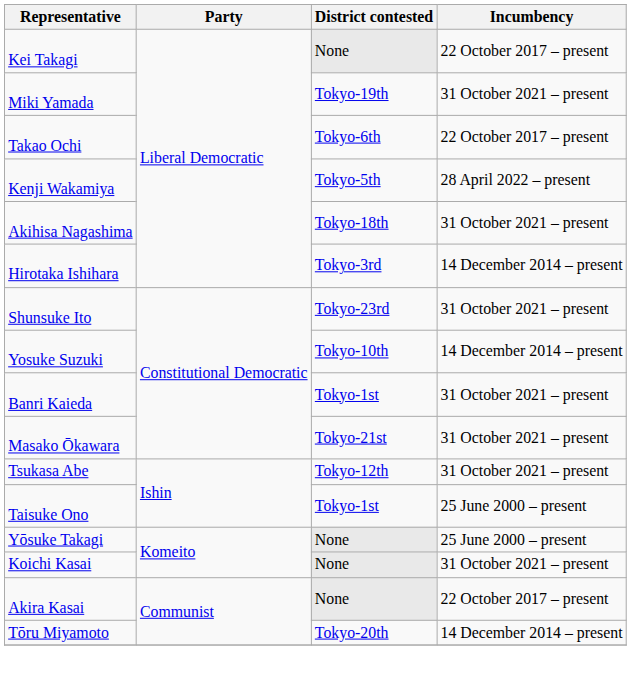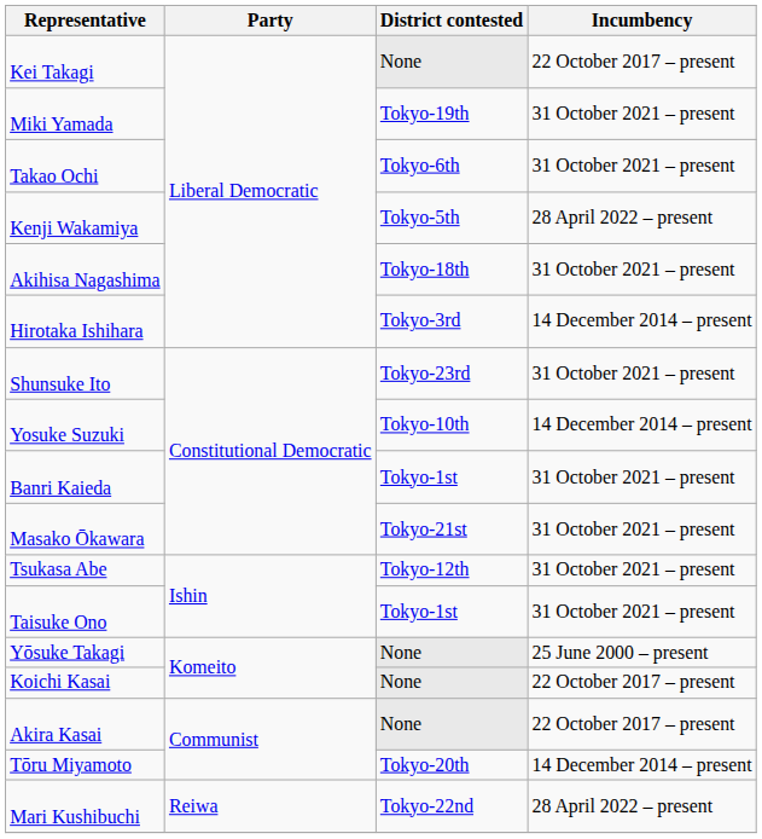 <table class="wikitable sortable">
 <tr>
 <th>Representative</th>
 <th>Party</th>
 <th>District contested</th>
 <th>Incumbency</th>
 </tr>
 <tr>
 <td><br><a href='#'>Kei Takagi</a></td>
 <td rowspan="6" ><a href='#'>Liberal Democratic</a></td>
 <td bgcolor=#E9E9E9>None</td>
 <td>22 October 2017 – present</td>
 </tr>
 <tr>
 <td><br><a href='#'>Miki Yamada</a></td>
 <td><a href='#'>Tokyo-19th</a></td>
 <td>31 October 2021 – present</td>
 </tr>
 <tr>
 <td><br><a href='#'>Takao Ochi</a></td>
 <td><a href='#'>Tokyo-6th</a></td>
-<td>22 October 2017 – present</td>
+<td>31 October 2021 – present</td>
 </tr>
 <tr>
 <td><br><a href='#'>Kenji Wakamiya</a></td>
 <td><a href='#'>Tokyo-5th</a></td>
 <td>28 April 2022 – present</td>
 </tr>
 <tr>
 <td><br><a href='#'>Akihisa Nagashima</a></td>
 <td><a href='#'>Tokyo-18th</a></td>
 <td>31 October 2021 – present</td>
 </tr>
 <tr>
 <td><br><a href='#'>Hirotaka Ishihara</a></td>
 <td><a href='#'>Tokyo-3rd</a></td>
 <td>14 December 2014 – present</td>
 </tr>
 <tr>
 <td><br><a href='#'>Shunsuke Ito</a></td>
 <td rowspan="4" ><a href='#'>Constitutional Democratic</a></td>
 <td><a href='#'>Tokyo-23rd</a></td>
 <td>31 October 2021 – present</td>
 </tr>
 <tr>
 <td><br><a href='#'>Yosuke Suzuki</a></td>
 <td><a href='#'>Tokyo-10th</a></td>
 <td>14 December 2014 – present</td>
 </tr>
 <tr>
 <td><br><a href='#'>Banri Kaieda</a></td>
 <td><a href='#'>Tokyo-1st</a></td>
 <td>31 October 2021 – present</td>
 </tr>
 <tr>
 <td><br><a href='#'>Masako Ōkawara</a></td>
 <td><a href='#'>Tokyo-21st</a></td>
 <td>31 October 2021 – present</td>
 </tr>
 <tr>
 <td><a href='#'>Tsukasa Abe</a></td>
 <td rowspan="2" ><a href='#'>Ishin</a></td>
 <td><a href='#'>Tokyo-12th</a></td>
 <td>31 October 2021 – present</td>
 </tr>
 <tr>
 <td><br><a href='#'>Taisuke Ono</a></td>
 <td><a href='#'>Tokyo-1st</a></td>
-<td>25 June 2000 – present</td>
+<td>31 October 2021 – present</td>
 </tr>
 <tr>
 <td> <a href='#'>Yōsuke Takagi</a></td>
 <td rowspan="2" ><a href='#'>Komeito</a></td>
 <td bgcolor=#E9E9E9>None</td>
 <td>25 June 2000 – present</td>
 </tr>
 <tr>
 <td><a href='#'>Koichi Kasai</a></td>
 <td bgcolor=#E9E9E9>None</td>
-<td>31 October 2021 – present</td>
+<td>22 October 2017 – present</td>
 </tr>
 <tr>
 <td><br><a href='#'>Akira Kasai</a></td>
 <td rowspan="2" ><a href='#'>Communist</a></td>
 <td bgcolor=#E9E9E9>None</td>
 <td>22 October 2017 – present</td>
 </tr>
 <tr>
 <td><a href='#'>Tōru Miyamoto</a></td>
 <td><a href='#'>Tokyo-20th</a></td>
 <td>14 December 2014 – present</td>
 </tr>
 <tr>
+<td><br><a href='#'>Mari Kushibuchi</a></td>
+<td><a href='#'>Reiwa</a></td>
+<td><a href='#'>Tokyo-22nd</a></td>
+<td>28 April 2022 – present</td>
+</tr>
+<tr>
 </tr>
 </table>
